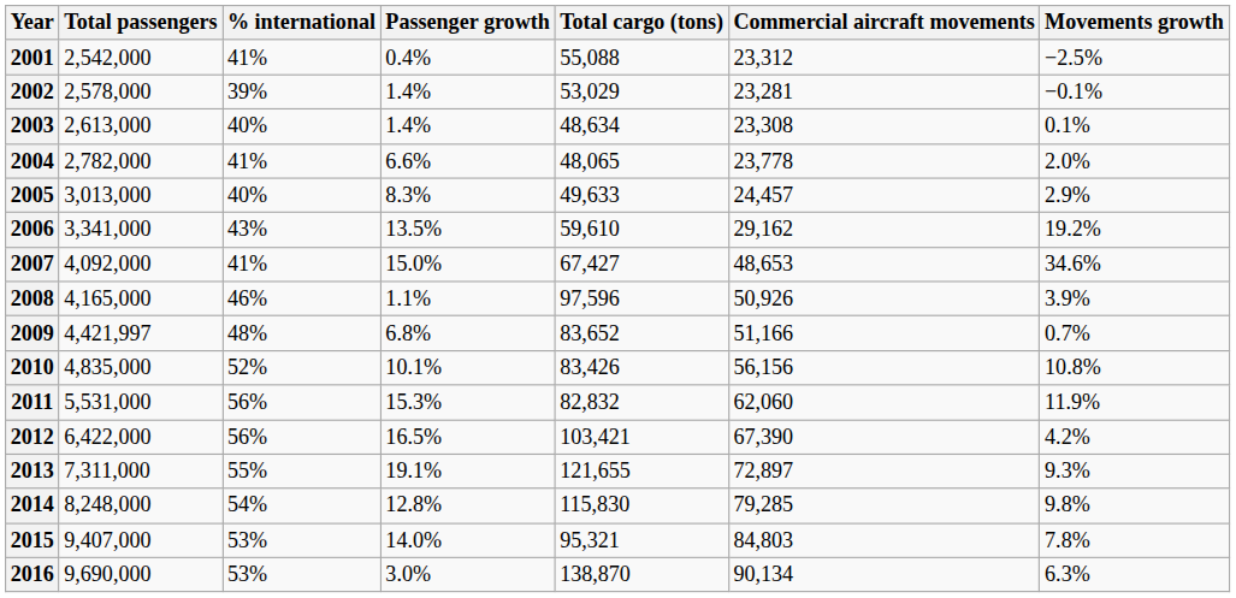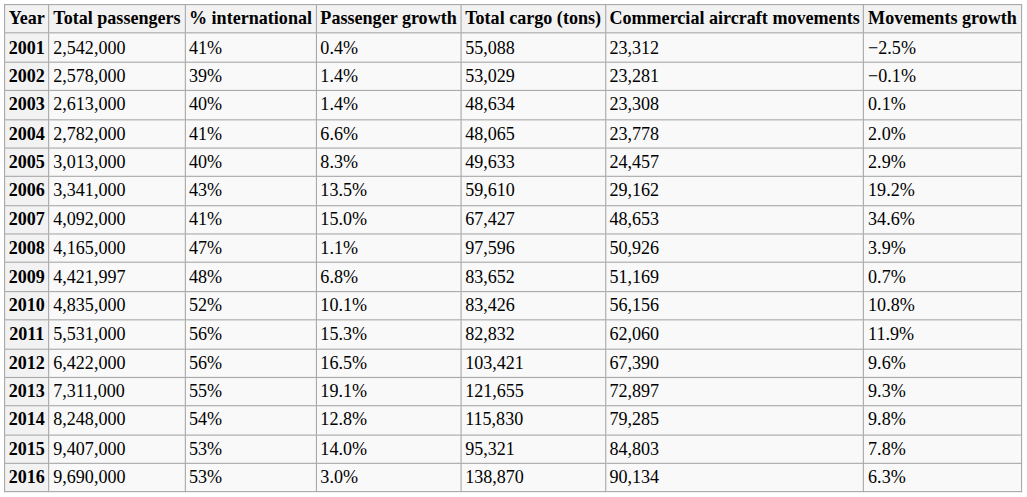 <table class="wikitable sortable">
 <tr>
 <th>Year</th>
 <th>Total passengers</th>
 <th>% international</th>
 <th>Passenger growth</th>
 <th>Total cargo (tons)</th>
 <th>Commercial aircraft movements</th>
 <th>Movements growth</th>
 </tr>
 <tr>
 <th>2001</th>
 <td>2,542,000</td>
 <td>41%</td>
 <td> 0.4%</td>
 <td>55,088</td>
 <td>23,312</td>
 <td> −2.5%</td>
 </tr>
 <tr>
 <th>2002</th>
 <td>2,578,000</td>
 <td>39%</td>
 <td> 1.4%</td>
 <td>53,029</td>
 <td>23,281</td>
 <td> −0.1%</td>
 </tr>
 <tr>
 <th>2003</th>
 <td>2,613,000</td>
 <td>40%</td>
 <td> 1.4%</td>
 <td>48,634</td>
 <td>23,308</td>
 <td> 0.1%</td>
 </tr>
 <tr>
 <th>2004</th>
 <td>2,782,000</td>
 <td>41%</td>
 <td> 6.6%</td>
 <td>48,065</td>
 <td>23,778</td>
 <td> 2.0%</td>
 </tr>
 <tr>
 <th>2005</th>
 <td>3,013,000</td>
 <td>40%</td>
 <td> 8.3%</td>
 <td>49,633</td>
 <td>24,457</td>
 <td> 2.9%</td>
 </tr>
 <tr>
 <th>2006</th>
 <td>3,341,000</td>
 <td>43%</td>
 <td> 13.5%</td>
 <td>59,610</td>
 <td>29,162</td>
 <td> 19.2%</td>
 </tr>
 <tr>
 <th>2007</th>
 <td>4,092,000</td>
 <td>41%</td>
 <td> 15.0%</td>
 <td>67,427</td>
 <td>48,653</td>
 <td> 34.6%</td>
 </tr>
 <tr>
 <th>2008</th>
 <td>4,165,000</td>
-<td>46%</td>
+<td>47%</td>
 <td> 1.1%</td>
 <td>97,596</td>
 <td>50,926</td>
 <td> 3.9%</td>
 </tr>
 <tr>
 <th>2009</th>
 <td>4,421,997</td>
 <td>48%</td>
 <td> 6.8%</td>
 <td>83,652</td>
-<td>51,166</td>
+<td>51,169</td>
 <td> 0.7%</td>
 </tr>
 <tr>
 <th>2010</th>
 <td>4,835,000</td>
 <td>52%</td>
 <td> 10.1%</td>
 <td>83,426</td>
 <td>56,156</td>
 <td> 10.8%</td>
 </tr>
 <tr>
 <th>2011</th>
 <td>5,531,000</td>
 <td>56%</td>
 <td> 15.3%</td>
 <td>82,832</td>
 <td>62,060</td>
 <td> 11.9%</td>
 </tr>
 <tr>
 <th>2012</th>
 <td>6,422,000</td>
 <td>56%</td>
 <td> 16.5%</td>
 <td>103,421</td>
 <td>67,390</td>
-<td> 4.2%</td>
+<td> 9.6%</td>
 </tr>
 <tr>
 <th>2013</th>
 <td>7,311,000</td>
 <td>55%</td>
 <td> 19.1%</td>
 <td>121,655</td>
 <td>72,897</td>
 <td> 9.3%</td>
 </tr>
 <tr>
 <th>2014</th>
 <td>8,248,000</td>
 <td>54%</td>
 <td> 12.8%</td>
 <td>115,830</td>
 <td>79,285</td>
 <td> 9.8%</td>
 </tr>
 <tr>
 <th>2015</th>
 <td>9,407,000</td>
 <td>53%</td>
 <td> 14.0%</td>
 <td>95,321</td>
 <td>84,803</td>
 <td> 7.8%</td>
 </tr>
 <tr>
 <th>2016</th>
 <td>9,690,000</td>
 <td>53%</td>
 <td> 3.0%</td>
 <td>138,870</td>
 <td>90,134</td>
 <td> 6.3%</td>
 </tr>
 </table>
